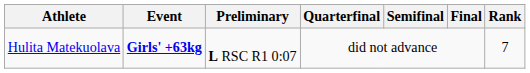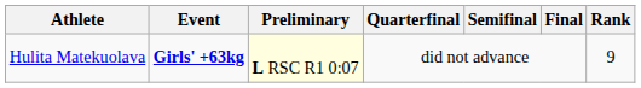 <table class="wikitable" style="text-align:left; font-size:90%">
 <tr>
 <th>Athlete</th>
 <th>Event</th>
 <th>Preliminary</th>
 <th>Quarterfinal</th>
 <th>Semifinal</th>
 <th>Final</th>
 <th>Rank</th>
 </tr>
 <tr>
 <td><a href='#'>Hulita Matekuolava</a></td>
 <td><strong><a href='#'>Girls' +63kg</a></strong></td>
-<td align=center> <br> <strong>L</strong> RSC R1 0:07</td>
+<td align=center style="background: lightyellow;"> <br> <strong>L</strong> RSC R1 0:07</td>
 <td align=center colspan=3>did not advance</td>
-<td align=center>7</td>
+<td align=center>9</td>
 </tr>
 </table>
